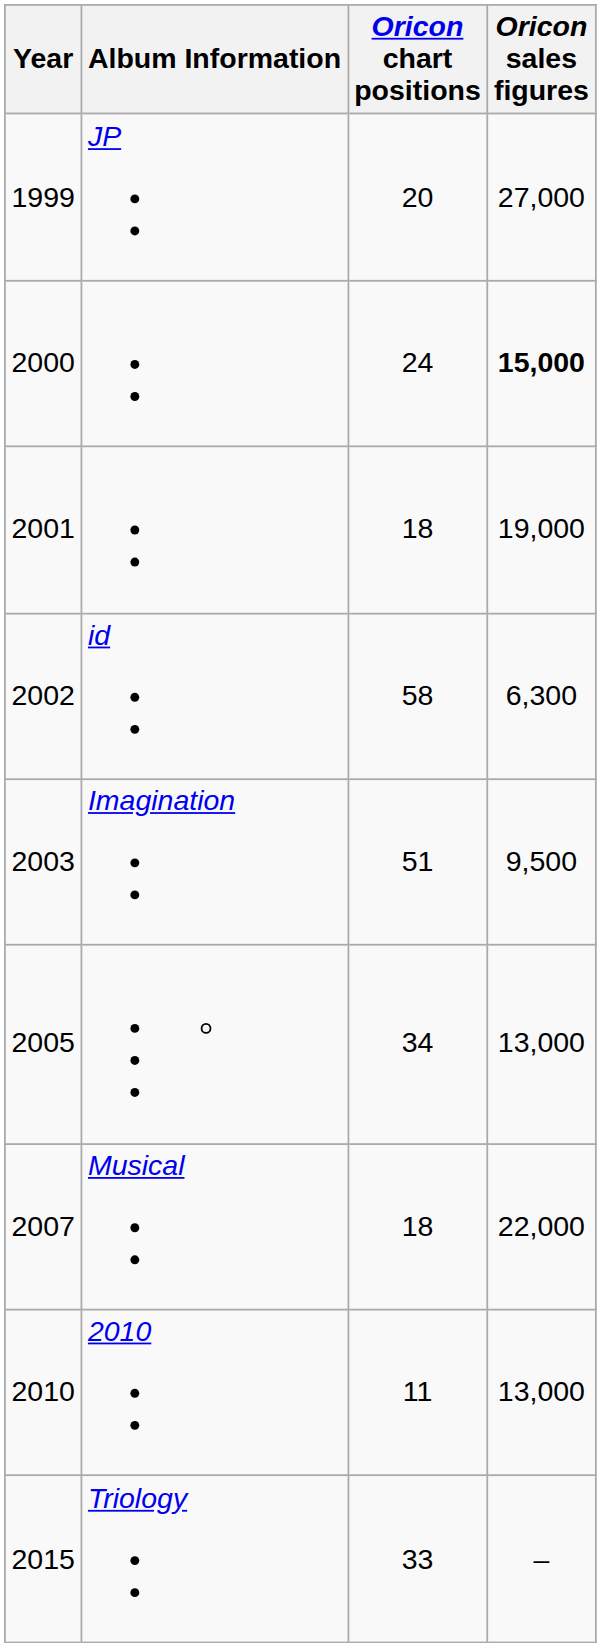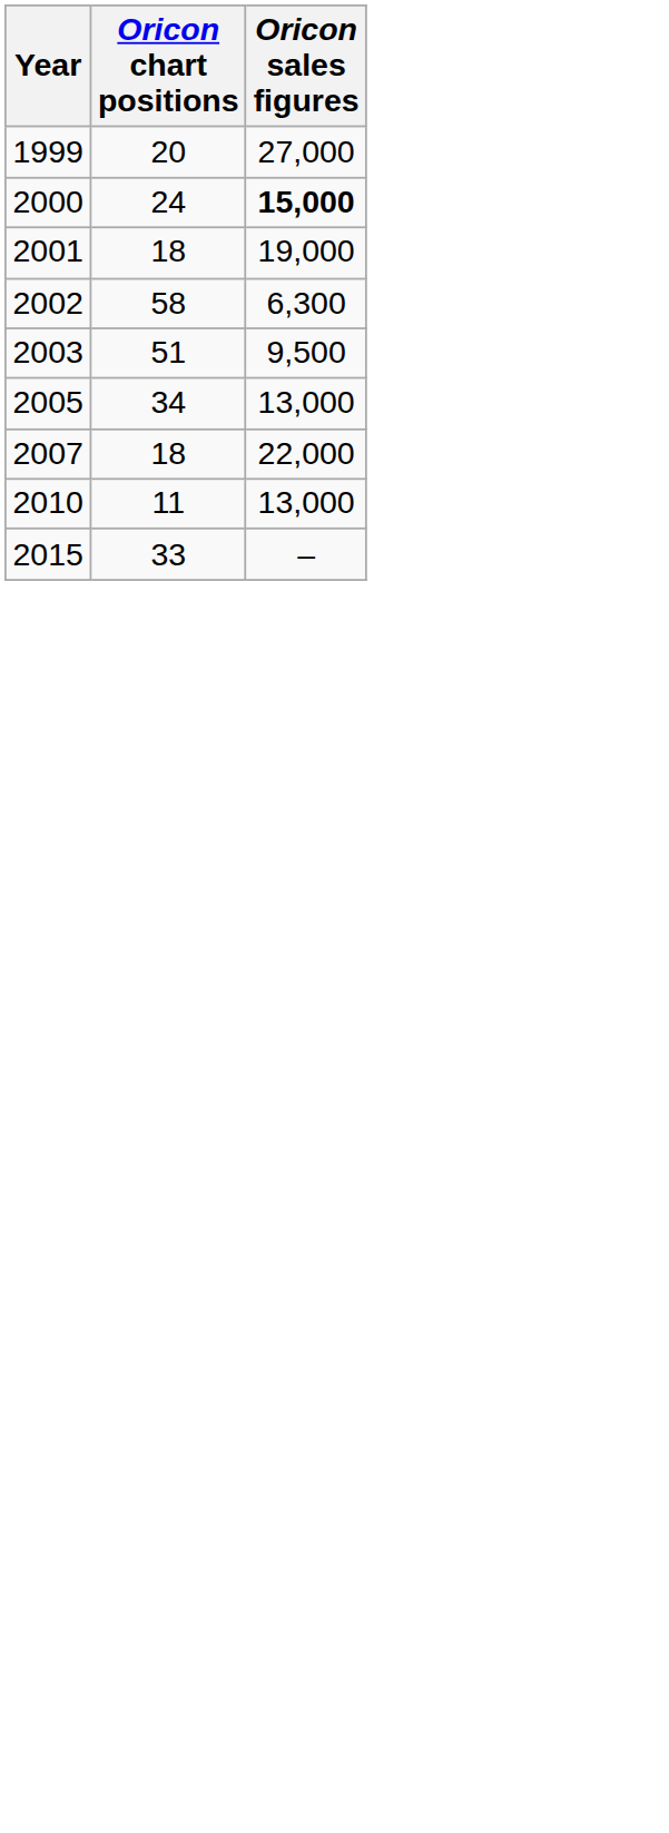 <table class="wikitable">
 <tr>
 <th>Year</th>
-<th>Album Information</th>
 <th><em><a href='#'>Oricon</a></em><br>chart<br>positions<br></th>
 <th><em>Oricon</em><br>sales<br>figures<br></th>
 </tr>
 <tr>
 <td align="center">1999</td>
-<td><em><a href='#'>JP</a></em><br><ul><li></li><li></li></ul></td>
 <td align="center">20</td>
 <td align="center">27,000</td>
 </tr>
 <tr>
 <td align="center">2000</td>
-<td><br><ul><li></li><li></li></ul></td>
 <td align="center">24</td>
 <td align="center"><strong>15,000</strong></td>
 </tr>
 <tr>
 <td align="center">2001</td>
-<td><br><ul><li></li><li></li></ul></td>
 <td align="center">18</td>
 <td align="center">19,000</td>
 </tr>
 <tr>
 <td align="center">2002</td>
-<td><em><a href='#'>id</a></em><br><ul><li></li><li></li></ul></td>
 <td align="center">58</td>
 <td align="center">6,300</td>
 </tr>
 <tr>
 <td align="center">2003</td>
-<td><em><a href='#'>Imagination</a></em><br><ul><li></li><li></li></ul></td>
 <td align="center">51</td>
 <td align="center">9,500</td>
 </tr>
 <tr>
 <td align="center">2005</td>
-<td><br><ul><li><ul><li></li></ul></li><li></li><li></li></ul></td>
 <td align="center">34</td>
 <td align="center">13,000</td>
 </tr>
 <tr>
 <td align="center">2007</td>
-<td><em><a href='#'>Musical</a></em><br><ul><li></li><li></li></ul></td>
 <td align="center">18</td>
 <td align="center">22,000</td>
 </tr>
 <tr>
 <td align="center">2010</td>
-<td><em><a href='#'>2010</a></em><br><ul><li></li><li></li></ul></td>
 <td align="center">11</td>
 <td align="center">13,000</td>
 </tr>
 <tr>
 <td align="center">2015</td>
-<td><em><a href='#'>Triology</a></em><br><ul><li></li><li></li></ul></td>
 <td align="center">33</td>
 <td align="center">–</td>
 </tr>
 </table>
